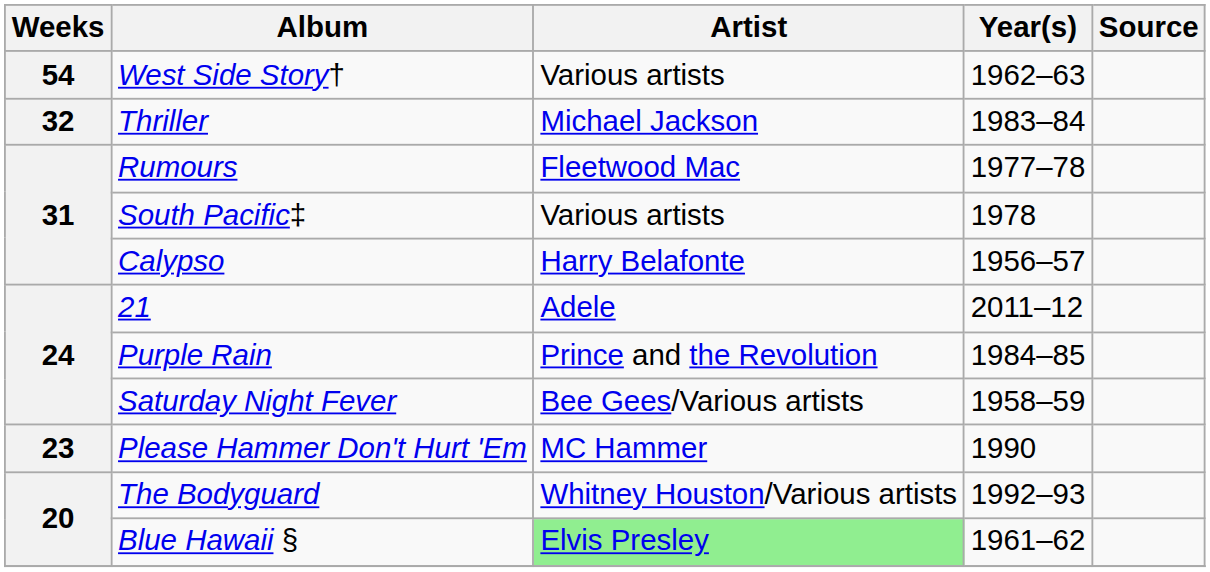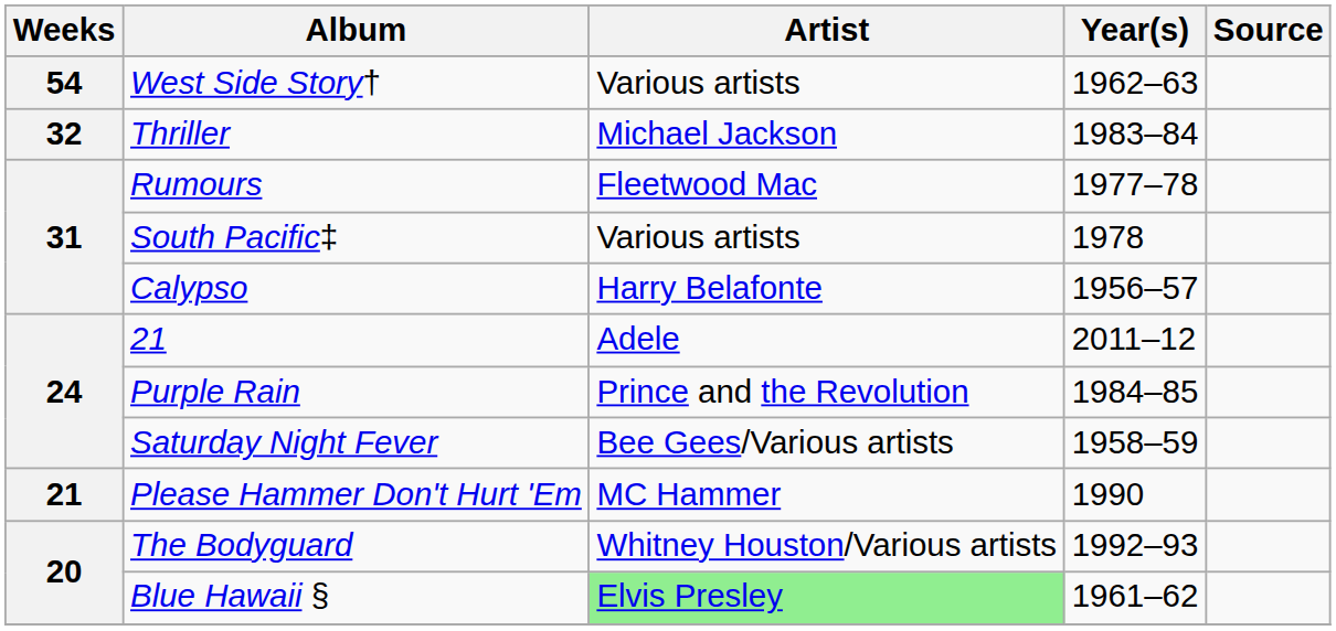 <table class="wikitable">
 <tr>
 <th scope="col">Weeks</th>
 <th scope="col">Album</th>
 <th scope="col">Artist</th>
 <th scope="col">Year(s)</th>
 <th scope="col">Source</th>
 </tr>
 <tr>
 <th scope="row">54</th>
 <td><em><a href='#'>West Side Story</a></em>†</td>
 <td>Various artists</td>
 <td>1962–63</td>
 <td></td>
 </tr>
 <tr>
 <th scope="row">32</th>
 <td><em><a href='#'>Thriller</a></em></td>
 <td><a href='#'>Michael Jackson</a></td>
 <td>1983–84</td>
 <td></td>
 </tr>
 <tr>
 <th scope="row" rowspan="3">31</th>
 <td><em><a href='#'>Rumours</a></em></td>
 <td><a href='#'>Fleetwood Mac</a></td>
 <td>1977–78</td>
 <td></td>
 </tr>
 <tr>
 <td><em><a href='#'>South Pacific</a></em>‡</td>
 <td>Various artists</td>
 <td>1978</td>
 <td></td>
 </tr>
 <tr>
 <td><em><a href='#'>Calypso</a></em></td>
 <td><a href='#'>Harry Belafonte</a></td>
 <td>1956–57</td>
 <td></td>
 </tr>
 <tr>
 <th scope="row" rowspan="3">24</th>
 <td><em><a href='#'>21</a></em></td>
 <td><a href='#'>Adele</a></td>
 <td>2011–12</td>
 <td></td>
 </tr>
 <tr>
 <td><em><a href='#'>Purple Rain</a></em></td>
 <td><a href='#'>Prince</a> and <a href='#'>the Revolution</a></td>
 <td>1984–85</td>
 <td></td>
 </tr>
 <tr>
 <td><em><a href='#'>Saturday Night Fever</a></em></td>
 <td><a href='#'>Bee Gees</a>/Various artists</td>
 <td>1958–59</td>
 <td></td>
 </tr>
 <tr>
-<th scope="row">23</th>
+<th scope="row">21</th>
 <td><em><a href='#'>Please Hammer Don't Hurt 'Em</a></em></td>
 <td><a href='#'>MC Hammer</a></td>
 <td>1990</td>
 <td></td>
 </tr>
 <tr>
 <th scope="row" rowspan="2">20</th>
 <td><em><a href='#'>The Bodyguard</a></em></td>
 <td><a href='#'>Whitney Houston</a>/Various artists</td>
 <td>1992–93</td>
 <td></td>
 </tr>
 <tr>
 <td><em><a href='#'>Blue Hawaii</a></em> §</td>
 <td style="background: lightgreen;"><a href='#'>Elvis Presley</a></td>
 <td>1961–62</td>
 <td></td>
 </tr>
 <tr>
 </tr>
 </table>
